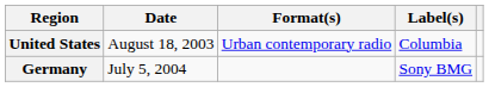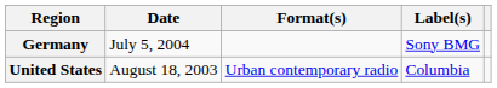 <table class="wikitable plainrowheaders">
 <tr>
 <th scope="col">Region</th>
 <th scope="col">Date</th>
 <th scope="col">Format(s)</th>
 <th scope="col">Label(s)</th>
 <th scope="col"></th>
 </tr>
 <tr>
+<th scope="row">Germany</th>
+<td>July 5, 2004</td>
+<td></td>
+<td><a href='#'>Sony BMG</a></td>
+<td></td>
+</tr>
+<tr>
 <th scope="row">United States</th>
 <td>August 18, 2003</td>
 <td><a href='#'>Urban contemporary radio</a></td>
 <td><a href='#'>Columbia</a></td>
 <td></td>
 </tr>
-<tr>
-<th scope="row">Germany</th>
-<td>July 5, 2004</td>
-<td></td>
-<td><a href='#'>Sony BMG</a></td>
-<td></td>
-</tr>
 </table>
